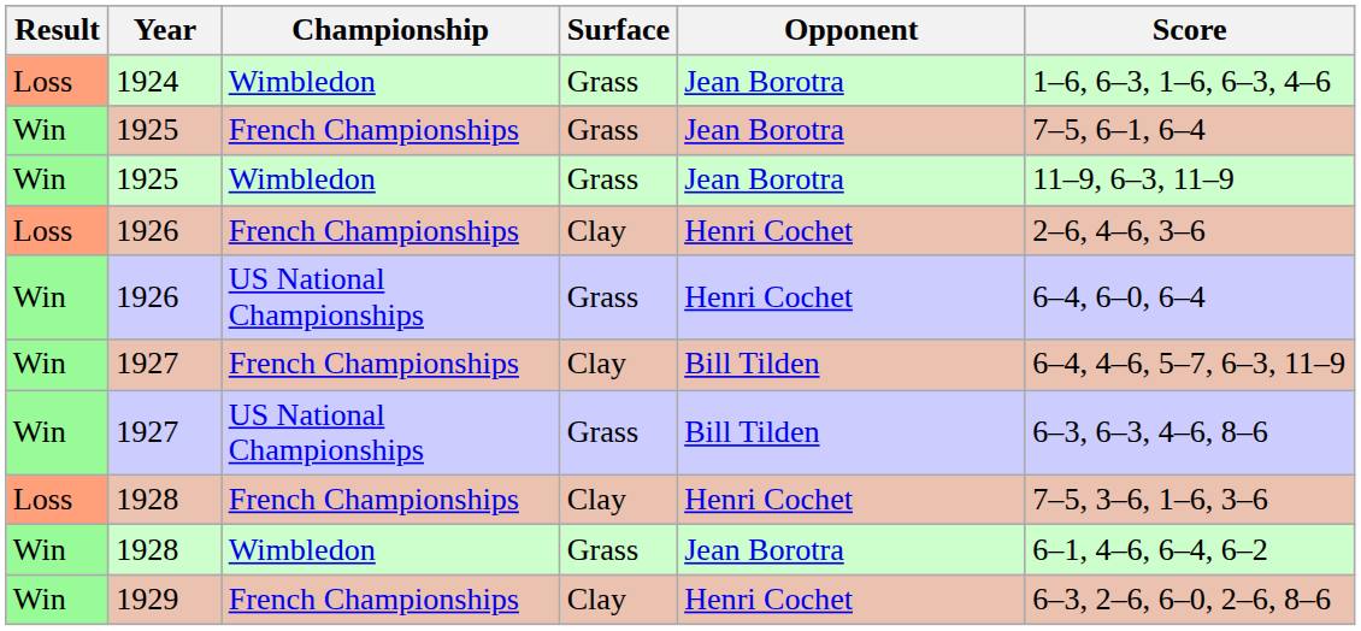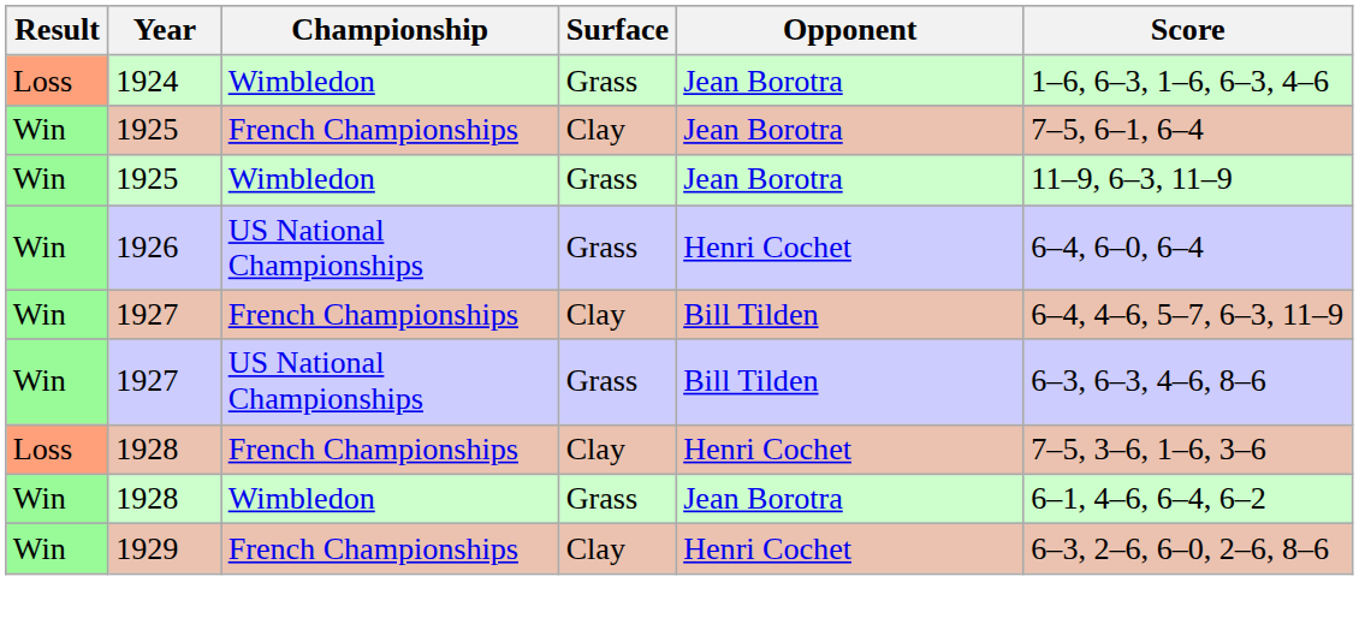 <table class="sortable wikitable">
 <tr>
 <th style="width:45px">Result</th>
 <th style="width:50px">Year</th>
 <th style="width:165px">Championship</th>
 <th style="width:50px">Surface</th>
 <th style="width:170px">Opponent</th>
 <th style="width:160px" class="unsortable">Score</th>
 </tr>
 <tr style="background:#cfc;">
 <td style="background:#ffa07a;">Loss</td>
 <td>1924</td>
 <td><a href='#'>Wimbledon</a></td>
 <td>Grass</td>
 <td> <a href='#'>Jean Borotra</a></td>
 <td>1–6, 6–3, 1–6, 6–3, 4–6</td>
 </tr>
 <tr style="background:#ebc2af;">
 <td style="background:#98fb98;">Win</td>
 <td>1925</td>
 <td><a href='#'>French Championships</a></td>
-<td>Grass</td>
+<td>Clay</td>
 <td> <a href='#'>Jean Borotra</a></td>
 <td>7–5, 6–1, 6–4</td>
 </tr>
 <tr style="background:#cfc;">
 <td style="background:#98fb98;">Win</td>
 <td>1925</td>
 <td><a href='#'>Wimbledon</a></td>
 <td>Grass</td>
 <td> <a href='#'>Jean Borotra</a></td>
 <td>11–9, 6–3, 11–9</td>
-</tr>
-<tr style="background:#ebc2af;">
-<td style="background:#ffa07a;">Loss</td>
-<td>1926</td>
-<td><a href='#'>French Championships</a></td>
-<td>Clay</td>
-<td> <a href='#'>Henri Cochet</a></td>
-<td>2–6, 4–6, 3–6</td>
 </tr>
 <tr style="background:#ccf;">
 <td style="background:#98fb98;">Win</td>
 <td>1926</td>
 <td><a href='#'>US National Championships</a></td>
 <td>Grass</td>
 <td> <a href='#'>Henri Cochet</a></td>
 <td>6–4, 6–0, 6–4</td>
 </tr>
 <tr style="background:#ebc2af;">
 <td style="background:#98fb98;">Win</td>
 <td>1927</td>
 <td><a href='#'>French Championships</a></td>
 <td>Clay</td>
 <td> <a href='#'>Bill Tilden</a></td>
 <td>6–4, 4–6, 5–7, 6–3, 11–9</td>
 </tr>
 <tr style="background:#ccf;">
 <td style="background:#98fb98;">Win</td>
 <td>1927</td>
 <td><a href='#'>US National Championships</a></td>
 <td>Grass</td>
 <td> <a href='#'>Bill Tilden</a></td>
 <td>6–3, 6–3, 4–6, 8–6</td>
 </tr>
 <tr style="background:#ebc2af;">
 <td style="background:#ffa07a;">Loss</td>
 <td>1928</td>
 <td><a href='#'>French Championships</a></td>
 <td>Clay</td>
 <td> <a href='#'>Henri Cochet</a></td>
 <td>7–5, 3–6, 1–6, 3–6</td>
 </tr>
 <tr style="background:#cfc;">
 <td style="background:#98fb98;">Win</td>
 <td>1928</td>
 <td><a href='#'>Wimbledon</a></td>
 <td>Grass</td>
 <td> <a href='#'>Jean Borotra</a></td>
 <td>6–1, 4–6, 6–4, 6–2</td>
 </tr>
 <tr style="background:#ebc2af;">
 <td style="background:#98fb98;">Win</td>
 <td>1929</td>
 <td><a href='#'>French Championships</a></td>
 <td>Clay</td>
 <td> <a href='#'>Henri Cochet</a></td>
 <td>6–3, 2–6, 6–0, 2–6, 8–6</td>
 </tr>
 </table>
